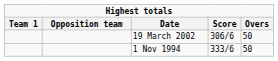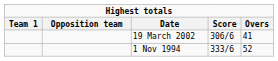 <table class="wikitable" style="width:50%;">
 <tr>
 <td colspan="5" style="text-align:center;"><strong>Highest totals</strong></td>
 </tr>
 <tr>
 <th>Team 1</th>
 <th>Opposition team</th>
 <th>Date</th>
 <th>Score</th>
 <th>Overs</th>
 </tr>
 <tr>
 <td></td>
 <td></td>
 <td>19 March 2002</td>
 <td>306/6</td>
-<td>50</td>
+<td>41</td>
 </tr>
 <tr>
 <td></td>
 <td></td>
 <td>1 Nov 1994</td>
 <td>333/6</td>
-<td>50</td>
+<td>52</td>
 </tr>
 </table>
